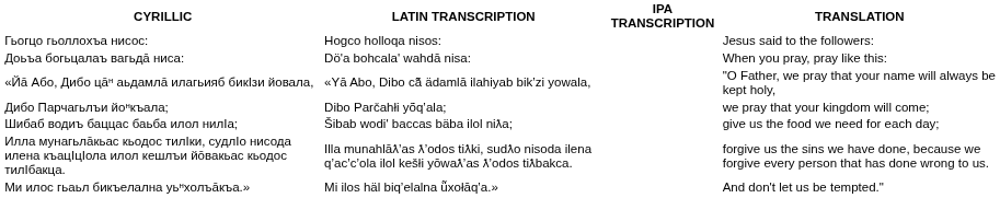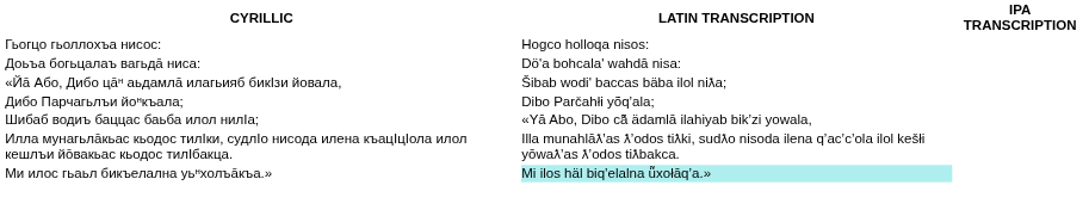 <table>
 <tr>
 <th>CYRILLIC</th>
 <th>LATIN TRANSCRIPTION</th>
 <th>IPA TRANSCRIPTION</th>
-<th>TRANSLATION</th>
 </tr>
 <tr>
 <td>Гьогцо гьоллохъа нисос:</td>
 <td>Hogco holloqa nisos:</td>
 <td></td>
-<td>Jesus said to the followers:</td>
 </tr>
 <tr>
 <td>Доьъа богьцалаъ вагьда̄ ниса:</td>
 <td>Dö'a bohcala' wahdā nisa:</td>
 <td></td>
-<td>When you pray, pray like this:</td>
 </tr>
 <tr>
 <td>«Йа̄ Або, Дибо ца̄ᵸ аьдамла̄ илагьияб бикӀзи йовала,</td>
-<td>«Yā Abo, Dibo cā̃ ädamlā ilahiyab bikʼzi yowala,</td>
+<td>Šibab wodi' baccas bäba ilol niƛa;</td>
 <td></td>
-<td>"O Father, we pray that your name will always be kept holy,</td>
 </tr>
 <tr>
 <td>Дибо Парчагьлъи йоᵸкъала;</td>
 <td>Dibo Parčahłi yõqʼala;</td>
 <td></td>
-<td>we pray that your kingdom will come;</td>
 </tr>
 <tr>
 <td>Шибаб водиъ баццас баьба илол нилӀа;</td>
-<td>Šibab wodi' baccas bäba ilol niƛa;</td>
+<td>«Yā Abo, Dibo cā̃ ädamlā ilahiyab bikʼzi yowala,</td>
 <td></td>
-<td>give us the food we need for each day;</td>
 </tr>
 <tr>
 <td>Илла мунагьла̄кьас кьодос тилӀки, судлӀо нисода илена къацӀцӀола илол кешлъи йо̄вакьас кьодос тилӀбакца.</td>
 <td>Illa munahlāƛʼas ƛʼodos tiƛki, sudƛo nisoda ilena qʼacʼcʼola ilol kešłi yōwaƛʼas ƛʼodos tiƛbakca.</td>
 <td></td>
-<td>forgive us the sins we have done, because we forgive every person that has done wrong to us.</td>
 </tr>
 <tr>
 <td>Ми илос гьаьл бикъелална уьᵸхолъа̄къа.»</td>
-<td>Mi ilos häl biqʼelalna ü̃xołāqʼa.»</td>
+<td style="background: paleturquoise;">Mi ilos häl biqʼelalna ü̃xołāqʼa.»</td>
 <td></td>
-<td>And don't let us be tempted."</td>
 </tr>
 </table>
